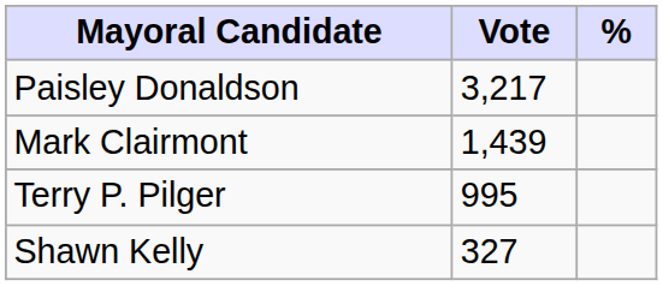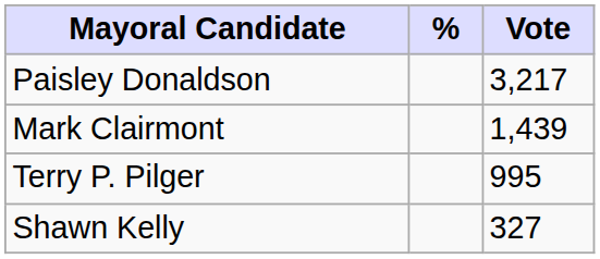 <table class="wikitable">
 <tr>
 <th style="background:#ddf; width:200px;">Mayoral Candidate </th>
+<th style="background:#ddf; width:30px;">%</th>
 <th style="background:#ddf; width:50px;">Vote</th>
-<th style="background:#ddf; width:30px;">%</th>
 </tr>
 <tr>
 <td>Paisley Donaldson</td>
+<td></td>
 <td>3,217</td>
-<td></td>
 </tr>
 <tr>
 <td>Mark Clairmont</td>
+<td></td>
 <td>1,439</td>
-<td></td>
 </tr>
 <tr>
 <td>Terry P. Pilger</td>
+<td></td>
 <td>995</td>
-<td></td>
 </tr>
 <tr>
 <td>Shawn Kelly</td>
+<td></td>
 <td>327</td>
-<td></td>
 </tr>
 </table>
